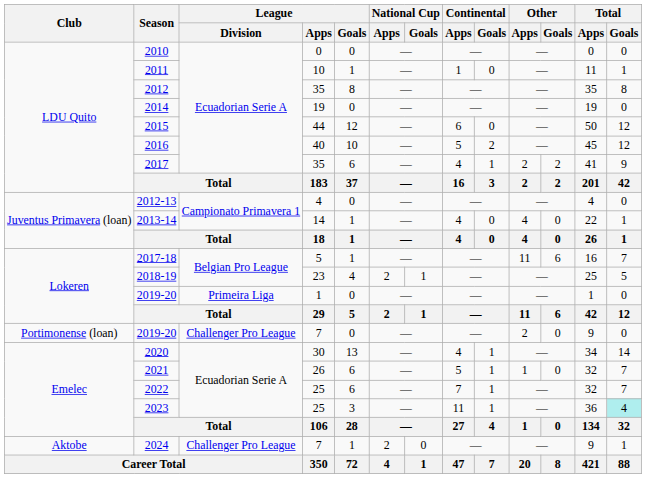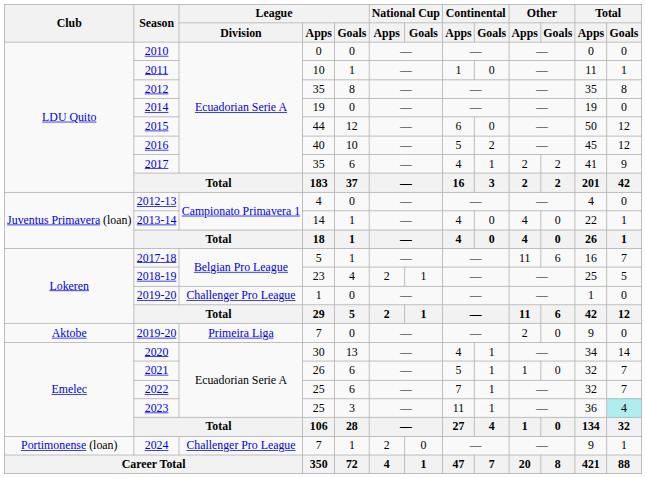 <table class="wikitable" border="1" style="text-align: center;">
 <tr>
 <th rowspan="2">Club</th>
 <th rowspan="2">Season</th>
 <th colspan="3">League</th>
 <th colspan="2">National Cup</th>
 <th colspan="2">Continental</th>
 <th colspan="2">Other</th>
 <th colspan="2">Total</th>
 </tr>
 <tr>
 <th>Division</th>
 <th>Apps</th>
 <th>Goals</th>
 <th>Apps</th>
 <th>Goals</th>
 <th>Apps</th>
 <th>Goals</th>
 <th>Apps</th>
 <th>Goals</th>
 <th>Apps</th>
 <th>Goals</th>
 </tr>
 <tr>
 <td rowspan="8"><a href='#'>LDU Quito</a></td>
 <td><a href='#'>2010</a></td>
 <td rowspan="7"><a href='#'>Ecuadorian Serie A</a></td>
 <td>0</td>
 <td>0</td>
 <td colspan="2">—</td>
 <td colspan="2">—</td>
 <td colspan="2">—</td>
 <td>0</td>
 <td>0</td>
 </tr>
 <tr>
 <td><a href='#'>2011</a></td>
 <td>10</td>
 <td>1</td>
 <td colspan="2">—</td>
 <td>1</td>
 <td>0</td>
 <td colspan="2">—</td>
 <td>11</td>
 <td>1</td>
 </tr>
 <tr>
 <td><a href='#'>2012</a></td>
 <td>35</td>
 <td>8</td>
 <td colspan="2">—</td>
 <td colspan="2">—</td>
 <td colspan="2">—</td>
 <td>35</td>
 <td>8</td>
 </tr>
 <tr>
 <td><a href='#'>2014</a></td>
 <td>19</td>
 <td>0</td>
 <td colspan="2">—</td>
 <td colspan="2">—</td>
 <td colspan="2">—</td>
 <td>19</td>
 <td>0</td>
 </tr>
 <tr>
 <td><a href='#'>2015</a></td>
 <td>44</td>
 <td>12</td>
 <td colspan="2">—</td>
 <td>6</td>
 <td>0</td>
 <td colspan="2">—</td>
 <td>50</td>
 <td>12</td>
 </tr>
 <tr>
 <td><a href='#'>2016</a></td>
 <td>40</td>
 <td>10</td>
 <td colspan="2">—</td>
 <td>5</td>
 <td>2</td>
 <td colspan="2">—</td>
 <td>45</td>
 <td>12</td>
 </tr>
 <tr>
 <td><a href='#'>2017</a></td>
 <td>35</td>
 <td>6</td>
 <td colspan="2">—</td>
 <td>4</td>
 <td>1</td>
 <td>2</td>
 <td>2</td>
 <td>41</td>
 <td>9</td>
 </tr>
 <tr>
 <th colspan="2">Total</th>
 <th>183</th>
 <th>37</th>
 <th colspan="2">—</th>
 <th>16</th>
 <th>3</th>
 <th>2</th>
 <th>2</th>
 <th>201</th>
 <th>42</th>
 </tr>
 <tr>
 <td rowspan="3"><a href='#'>Juventus Primavera</a> (loan)</td>
 <td><a href='#'>2012-13</a></td>
 <td rowspan="2"><a href='#'>Campionato Primavera 1</a></td>
 <td>4</td>
 <td>0</td>
 <td colspan="2">—</td>
 <td colspan="2">—</td>
 <td colspan="2">—</td>
 <td>4</td>
 <td>0</td>
 </tr>
 <tr>
 <td><a href='#'>2013-14</a></td>
 <td>14</td>
 <td>1</td>
 <td colspan="2">—</td>
 <td>4</td>
 <td>0</td>
 <td>4</td>
 <td>0</td>
 <td>22</td>
 <td>1</td>
 </tr>
 <tr>
 <th colspan="2">Total</th>
 <th>18</th>
 <th>1</th>
 <th colspan="2">—</th>
 <th>4</th>
 <th>0</th>
 <th>4</th>
 <th>0</th>
 <th>26</th>
 <th>1</th>
 </tr>
 <tr>
 <td rowspan="4"><a href='#'>Lokeren</a></td>
 <td><a href='#'>2017-18</a></td>
 <td rowspan="2"><a href='#'>Belgian Pro League</a></td>
 <td>5</td>
 <td>1</td>
 <td colspan="2">—</td>
 <td colspan="2">—</td>
 <td>11</td>
 <td>6</td>
 <td>16</td>
 <td>7</td>
 </tr>
 <tr>
 <td><a href='#'>2018-19</a></td>
 <td>23</td>
 <td>4</td>
 <td>2</td>
 <td>1</td>
 <td colspan="2">—</td>
 <td colspan="2">—</td>
 <td>25</td>
 <td>5</td>
 </tr>
 <tr>
 <td><a href='#'>2019-20</a></td>
-<td><a href='#'>Primeira Liga</a></td>
+<td><a href='#'>Challenger Pro League</a></td>
 <td>1</td>
 <td>0</td>
 <td colspan="2">—</td>
 <td colspan="2">—</td>
 <td colspan="2">—</td>
 <td>1</td>
 <td>0</td>
 </tr>
 <tr>
 <th colspan="2">Total</th>
 <th>29</th>
 <th>5</th>
 <th>2</th>
 <th>1</th>
 <th colspan="2">—</th>
 <th>11</th>
 <th>6</th>
 <th>42</th>
 <th>12</th>
 </tr>
 <tr>
-<td><a href='#'>Portimonense</a> (loan)</td>
+<td><a href='#'>Aktobe</a></td>
 <td><a href='#'>2019-20</a></td>
-<td><a href='#'>Challenger Pro League</a></td>
+<td><a href='#'>Primeira Liga</a></td>
 <td>7</td>
 <td>0</td>
 <td colspan="2">—</td>
 <td colspan="2">—</td>
 <td>2</td>
 <td>0</td>
 <td>9</td>
 <td>0</td>
 </tr>
 <tr>
 <td rowspan="5"><a href='#'>Emelec</a></td>
 <td><a href='#'>2020</a></td>
 <td rowspan="4">Ecuadorian Serie A</td>
 <td>30</td>
 <td>13</td>
 <td colspan="2">—</td>
 <td>4</td>
 <td>1</td>
 <td colspan="2">—</td>
 <td>34</td>
 <td>14</td>
 </tr>
 <tr>
 <td><a href='#'>2021</a></td>
 <td>26</td>
 <td>6</td>
 <td colspan="2">—</td>
 <td>5</td>
 <td>1</td>
 <td>1</td>
 <td>0</td>
 <td>32</td>
 <td>7</td>
 </tr>
 <tr>
 <td><a href='#'>2022</a></td>
 <td>25</td>
 <td>6</td>
 <td colspan="2">—</td>
 <td>7</td>
 <td>1</td>
 <td colspan="2">—</td>
 <td>32</td>
 <td>7</td>
 </tr>
 <tr>
 <td><a href='#'>2023</a></td>
 <td>25</td>
 <td>3</td>
 <td colspan="2">—</td>
 <td>11</td>
 <td>1</td>
 <td colspan="2">—</td>
 <td>36</td>
 <td style="background: paleturquoise;">4</td>
 </tr>
 <tr>
 <th colspan="2">Total</th>
 <th>106</th>
 <th>28</th>
 <th colspan="2">—</th>
 <th>27</th>
 <th>4</th>
 <th>1</th>
 <th>0</th>
 <th>134</th>
 <th>32</th>
 </tr>
 <tr>
-<td><a href='#'>Aktobe</a></td>
+<td><a href='#'>Portimonense</a> (loan)</td>
 <td><a href='#'>2024</a></td>
 <td><a href='#'>Challenger Pro League</a></td>
 <td>7</td>
 <td>1</td>
 <td>2</td>
 <td>0</td>
 <td colspan="2">—</td>
 <td colspan="2">—</td>
 <td>9</td>
 <td>1</td>
 </tr>
 <tr>
 <th colspan="3">Career Total</th>
 <th>350</th>
 <th>72</th>
 <th>4</th>
 <th>1</th>
 <th>47</th>
 <th>7</th>
 <th>20</th>
 <th>8</th>
 <th>421</th>
 <th>88</th>
 </tr>
 </table>
